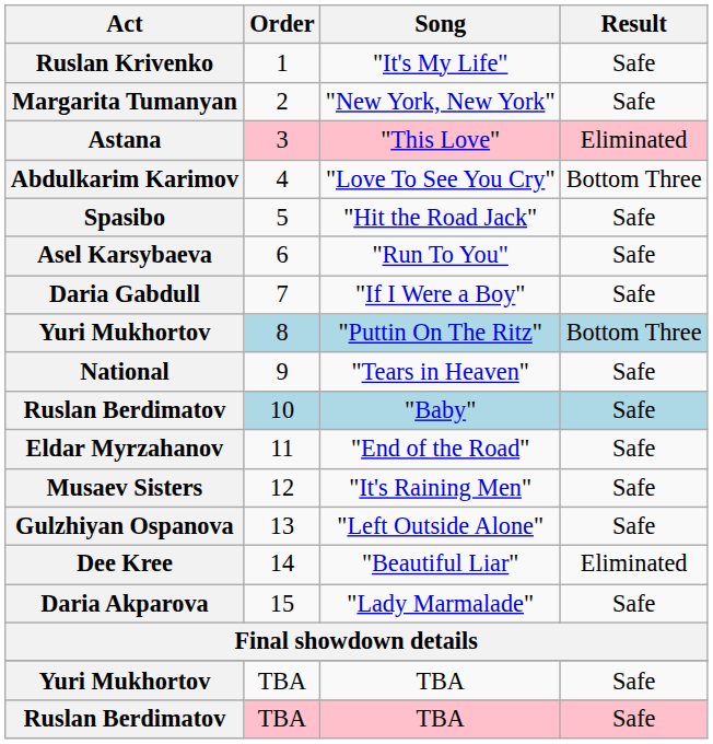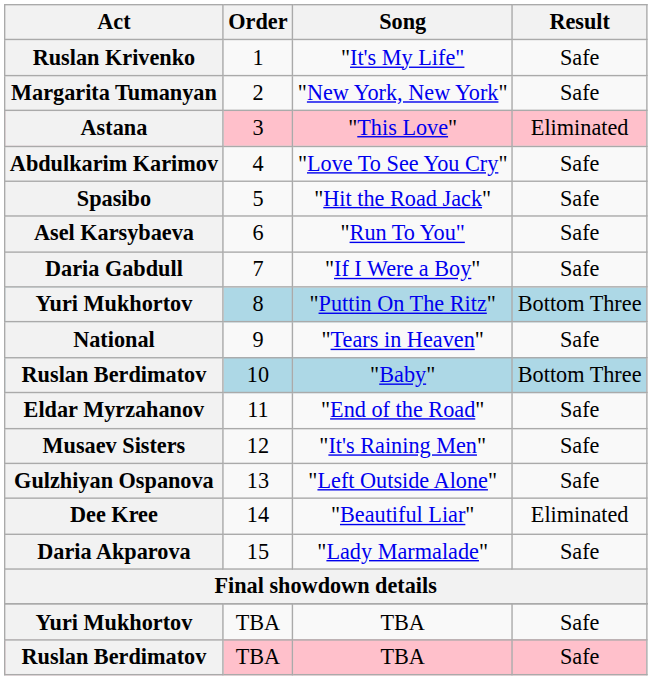 <table class="wikitable plainrowheaders" style="text-align:center;">
 <tr>
 <th scope="col">Act</th>
 <th scope="col">Order</th>
 <th scope="col">Song</th>
 <th scope="col">Result</th>
 </tr>
 <tr align=center>
 <th scope="row">Ruslan Krivenko</th>
 <td align="center">1</td>
 <td>"<a href='#'>It's My Life"</a></td>
 <td>Safe</td>
 </tr>
 <tr align=center>
 <th scope="row">Margarita Tumanyan</th>
 <td align="center">2</td>
 <td>"<a href='#'>New York, New York</a>"</td>
 <td>Safe</td>
 </tr>
 <tr align=center bgcolor="pink">
 <th scope="row">Astana</th>
 <td align="center">3</td>
 <td>"<a href='#'>This Love</a>"</td>
 <td>Eliminated</td>
 </tr>
 <tr align=center>
 <th scope="row">Abdulkarim Karimov</th>
 <td align="center">4</td>
 <td>"<a href='#'>Love To See You Cry</a>"</td>
-<td>Bottom Three</td>
+<td>Safe</td>
 </tr>
 <tr align=center>
 <th scope="row">Spasibo</th>
 <td align="center">5</td>
 <td>"<a href='#'>Hit the Road Jack</a>"</td>
 <td>Safe</td>
 </tr>
 <tr align=center>
 <th scope="row">Asel Karsybaeva</th>
 <td align="center">6</td>
 <td>"<a href='#'>Run To You"</a></td>
 <td>Safe</td>
 </tr>
 <tr align=center>
 <th scope="row">Daria Gabdull</th>
 <td align="center">7</td>
 <td>"<a href='#'>If I Were a Boy</a>"</td>
 <td>Safe</td>
 </tr>
 <tr align=center bgcolor="lightblue">
 <th scope="row">Yuri Mukhortov</th>
 <td align="center">8</td>
 <td>"<a href='#'>Puttin On The Ritz</a>"</td>
 <td>Bottom Three</td>
 </tr>
 <tr align=center>
 <th scope="row">National</th>
 <td align="center">9</td>
 <td>"<a href='#'>Tears in Heaven</a>"</td>
 <td>Safe</td>
 </tr>
 <tr align=center bgcolor="lightblue">
 <th scope="row">Ruslan Berdimatov</th>
 <td align="center">10</td>
 <td>"<a href='#'>Baby</a>"</td>
-<td>Safe</td>
+<td>Bottom Three</td>
 </tr>
 <tr align=center>
 <th scope="row">Eldar Myrzahanov</th>
 <td align="center">11</td>
 <td>"<a href='#'>End of the Road</a>"</td>
 <td>Safe</td>
 </tr>
 <tr align=center>
 <th scope="row">Musaev Sisters</th>
 <td align="center">12</td>
 <td>"<a href='#'>It's Raining Men</a>"</td>
 <td>Safe</td>
 </tr>
 <tr align=center>
 <th scope="row">Gulzhiyan Ospanova</th>
 <td align="center">13</td>
 <td>"<a href='#'>Left Outside Alone</a>"</td>
 <td>Safe</td>
 </tr>
 <tr align=center>
 <th scope="row">Dee Kree</th>
 <td align="center">14</td>
 <td>"<a href='#'>Beautiful Liar</a>"</td>
 <td>Eliminated</td>
 </tr>
 <tr align=center>
 <th scope="row">Daria Akparova</th>
 <td align="center">15</td>
 <td>"<a href='#'>Lady Marmalade</a>"</td>
 <td>Safe</td>
 </tr>
 <tr>
 <th colspan="4">Final showdown details</th>
 </tr>
 <tr>
 </tr>
 <tr>
 <th scope="row">Yuri Mukhortov</th>
 <td align="center">TBA</td>
 <td>TBA</td>
 <td>Safe</td>
 </tr>
 <tr align=center bgcolor="pink">
 <th scope="row">Ruslan Berdimatov</th>
 <td align="center">TBA</td>
 <td>TBA</td>
 <td>Safe</td>
 </tr>
 </table>
